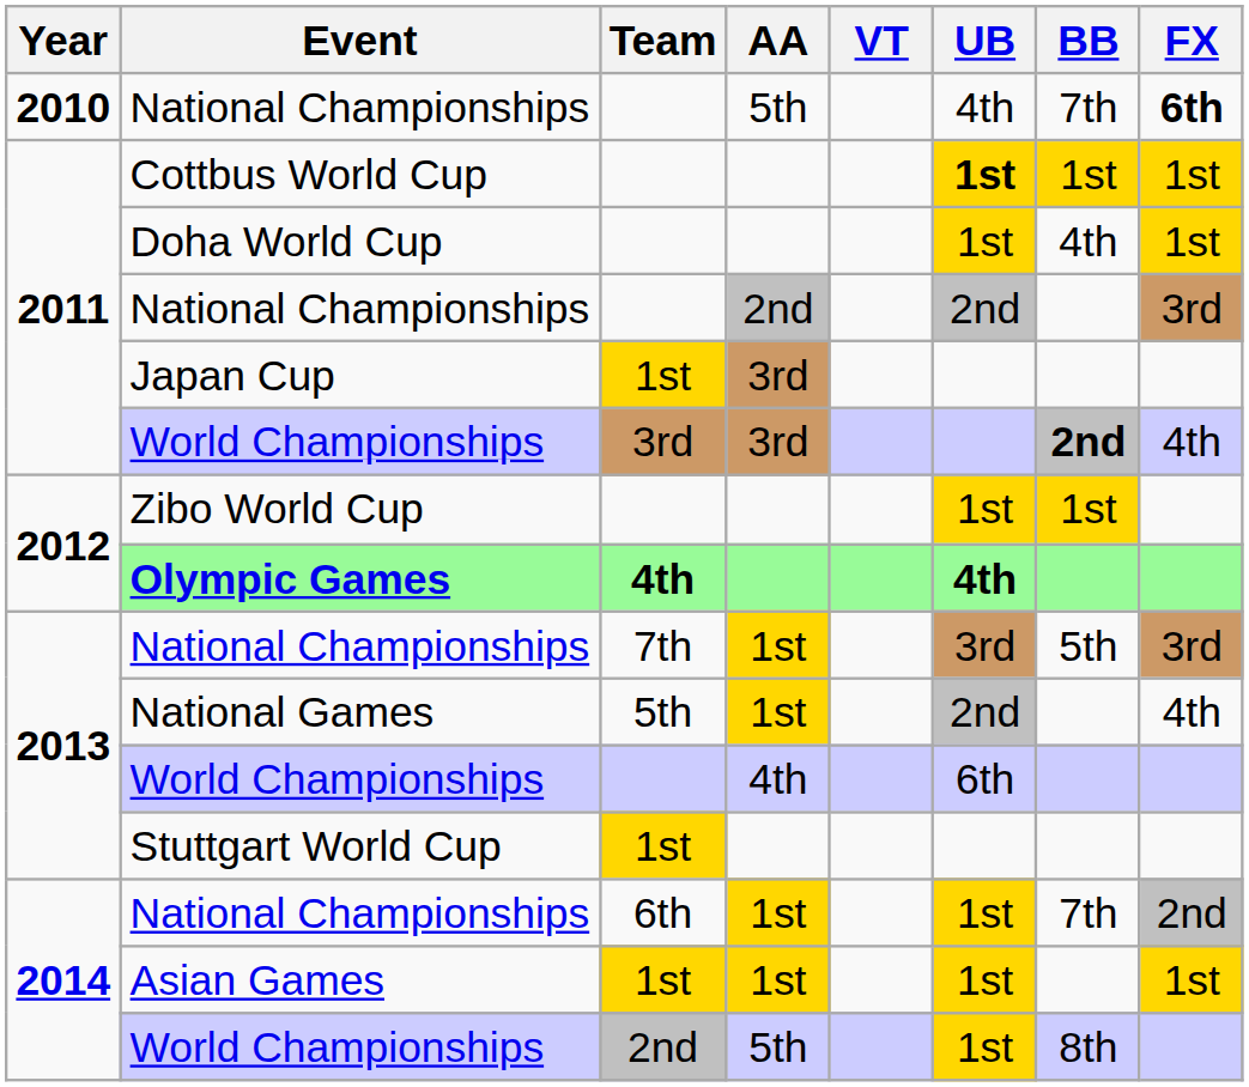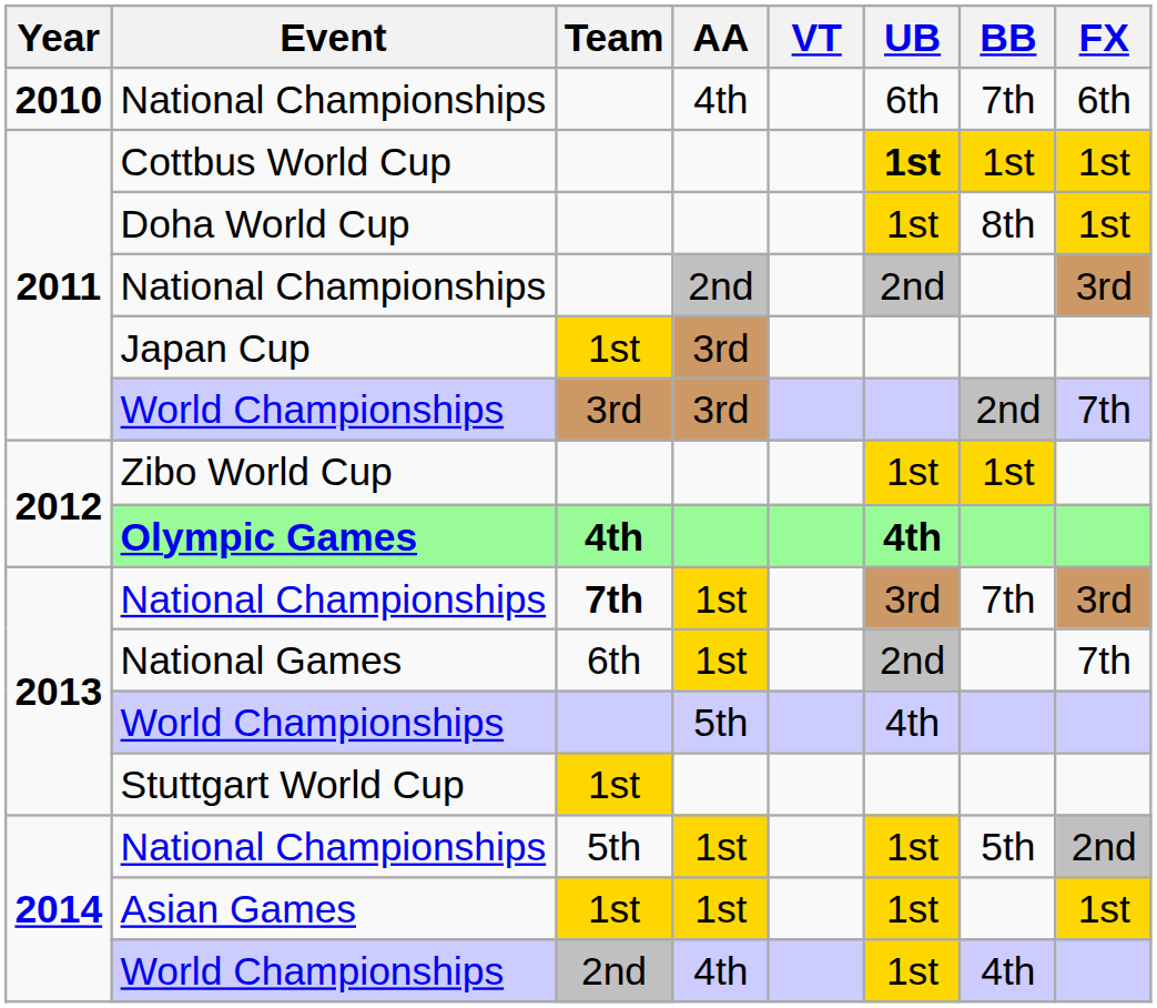 <table class="wikitable" style="text-align:center; font-size: 95%;">
 <tr>
 <th>Year</th>
 <th>Event</th>
 <th style="width:30px;">Team</th>
 <th style="width:30px;">AA</th>
 <th style="width:30px;"><a href='#'>VT</a></th>
 <th style="width:30px;"><a href='#'>UB</a></th>
 <th style="width:30px;"><a href='#'>BB</a></th>
 <th style="width:30px;"><a href='#'>FX</a></th>
 </tr>
 <tr>
 <td rowspan="1"><strong>2010</strong></td>
 <td align=left>National Championships</td>
 <td></td>
-<td>5th</td>
+<td>4th</td>
 <td></td>
-<td>4th</td>
+<td>6th</td>
 <td>7th</td>
-<td><strong>6th</strong></td>
+<td>6th</td>
 </tr>
 <tr>
 <td rowspan="5"><strong>2011</strong></td>
 <td align=left>Cottbus World Cup</td>
 <td></td>
 <td></td>
 <td></td>
 <td style="background: gold"><strong>1st</strong></td>
 <td style="background: gold">1st</td>
 <td style="background: gold">1st</td>
 </tr>
 <tr>
 <td align=left>Doha World Cup</td>
 <td></td>
 <td></td>
 <td></td>
 <td style="background: gold">1st</td>
-<td>4th</td>
+<td>8th</td>
 <td style="background: gold">1st</td>
 </tr>
 <tr>
 <td align=left>National Championships</td>
 <td></td>
 <td style="background:silver;">2nd</td>
 <td></td>
 <td style="background:silver;">2nd</td>
 <td></td>
 <td style="background:#c96;">3rd</td>
 </tr>
 <tr>
 <td align=left>Japan Cup</td>
 <td style="background: gold">1st</td>
 <td style="background:#c96;">3rd</td>
 <td></td>
 <td></td>
 <td></td>
 <td></td>
 </tr>
 <tr bgcolor=#CCCCFF>
 <td align=left><a href='#'>World Championships</a></td>
 <td style="background:#c96;">3rd</td>
 <td style="background:#c96;">3rd</td>
 <td></td>
 <td></td>
-<td style="background:silver;"><strong>2nd</strong></td>
-<td>4th</td>
+<td style="background:silver;">2nd</td>
+<td>7th</td>
 </tr>
 <tr>
 <td rowspan="2"><strong>2012</strong></td>
 <td align=left>Zibo World Cup</td>
 <td></td>
 <td></td>
 <td></td>
 <td style="background: gold">1st</td>
 <td style="background: gold">1st</td>
 <td></td>
 </tr>
 <tr bgcolor=98FB98>
 <td align=left><strong><a href='#'>Olympic Games</a></strong></td>
 <td><strong>4th</strong></td>
 <td></td>
 <td></td>
 <td><strong>4th</strong></td>
 <td></td>
 <td></td>
 </tr>
 <tr>
 <td rowspan="4"><strong>2013</strong></td>
 <td align=left><a href='#'>National Championships</a></td>
-<td>7th</td>
+<td><strong>7th</strong></td>
 <td style="background: gold">1st</td>
 <td></td>
 <td style="background:#c96;">3rd</td>
-<td>5th</td>
+<td>7th</td>
 <td style="background:#c96;">3rd</td>
 </tr>
 <tr>
 <td align=left>National Games</td>
-<td>5th</td>
+<td>6th</td>
 <td style="background: gold">1st</td>
 <td></td>
 <td style="background:silver;">2nd</td>
 <td></td>
-<td>4th</td>
+<td>7th</td>
 </tr>
 <tr bgcolor=#CCCCFF>
 <td align=left><a href='#'>World Championships</a></td>
 <td></td>
+<td>5th</td>
+<td></td>
 <td>4th</td>
-<td></td>
-<td>6th</td>
 <td></td>
 <td></td>
 </tr>
 <tr>
 <td align=left>Stuttgart World Cup</td>
 <td style="background: gold">1st</td>
 <td></td>
 <td></td>
 <td></td>
 <td></td>
 <td></td>
 </tr>
 <tr>
 <td rowspan="3"><strong><a href='#'>2014</a></strong></td>
 <td align=left><a href='#'>National Championships</a></td>
-<td>6th</td>
+<td>5th</td>
 <td style="background: gold">1st</td>
 <td></td>
 <td style="background: gold">1st</td>
-<td>7th</td>
+<td>5th</td>
 <td style="background:silver;">2nd</td>
 </tr>
 <tr>
 <td align=left><a href='#'>Asian Games</a></td>
 <td style="background: gold">1st</td>
 <td style="background: gold">1st</td>
 <td></td>
 <td style="background: gold">1st</td>
 <td></td>
 <td style="background: gold">1st</td>
 </tr>
 <tr bgcolor=#CCCCFF>
 <td align=left><a href='#'>World Championships</a></td>
 <td style="background:silver;">2nd</td>
-<td>5th</td>
+<td>4th</td>
 <td></td>
 <td style="background: gold">1st</td>
-<td>8th</td>
+<td>4th</td>
 <td></td>
 </tr>
 </table>
